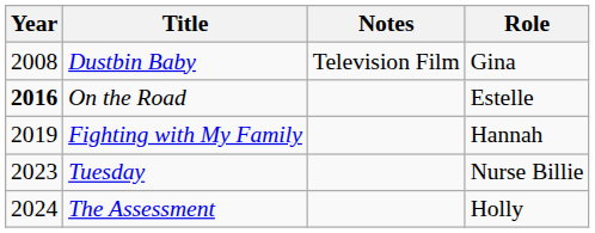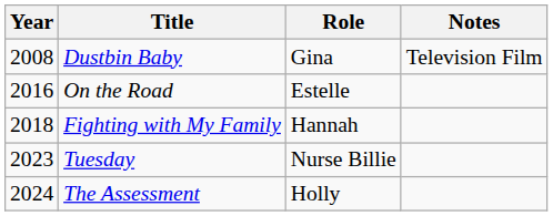 <table class="wikitable">
 <tr>
 <th>Year</th>
 <th>Title</th>
+<th>Role</th>
 <th>Notes</th>
-<th>Role</th>
 </tr>
 <tr>
 <td>2008</td>
 <td><a href='#'><em>Dustbin Baby</em></a></td>
+<td>Gina</td>
 <td>Television Film</td>
-<td>Gina</td>
 </tr>
 <tr>
-<td><strong>2016</strong></td>
+<td>2016</td>
 <td><em>On the Road</em></td>
+<td>Estelle</td>
 <td></td>
-<td>Estelle</td>
 </tr>
 <tr>
-<td>2019</td>
+<td>2018</td>
 <td><a href='#'><em>Fighting with My Family</em></a></td>
+<td>Hannah</td>
 <td></td>
-<td>Hannah</td>
 </tr>
 <tr>
 <td>2023</td>
 <td><a href='#'><em>Tuesday</em></a></td>
+<td>Nurse Billie</td>
 <td></td>
-<td>Nurse Billie</td>
 </tr>
 <tr>
 <td>2024</td>
 <td><a href='#'><em>The Assessment</em></a></td>
+<td>Holly</td>
 <td></td>
-<td>Holly</td>
 </tr>
 </table>
